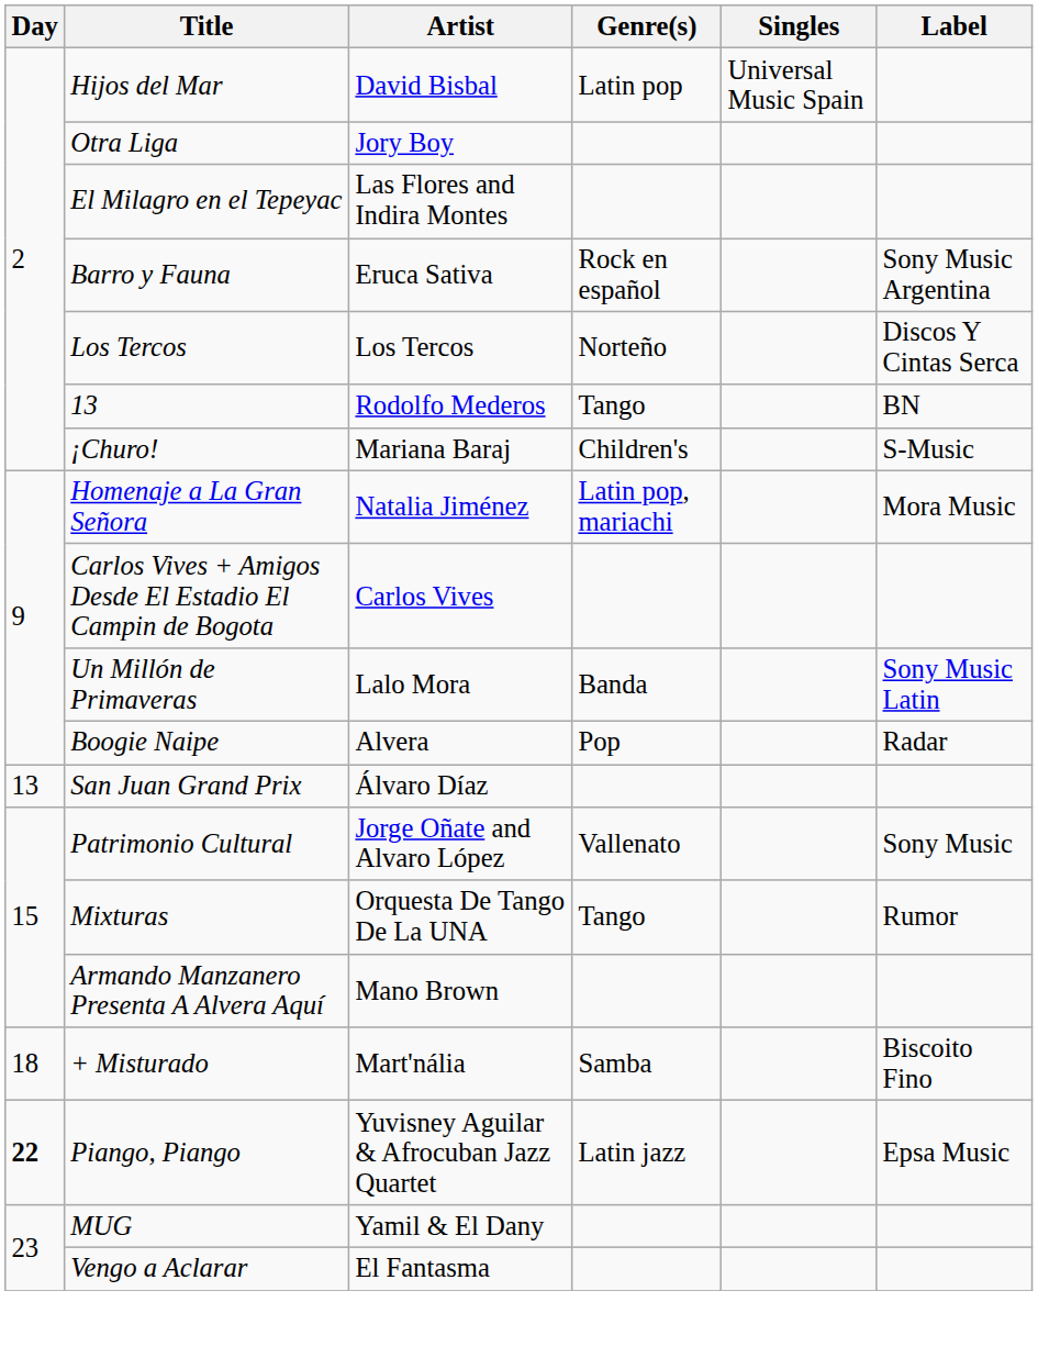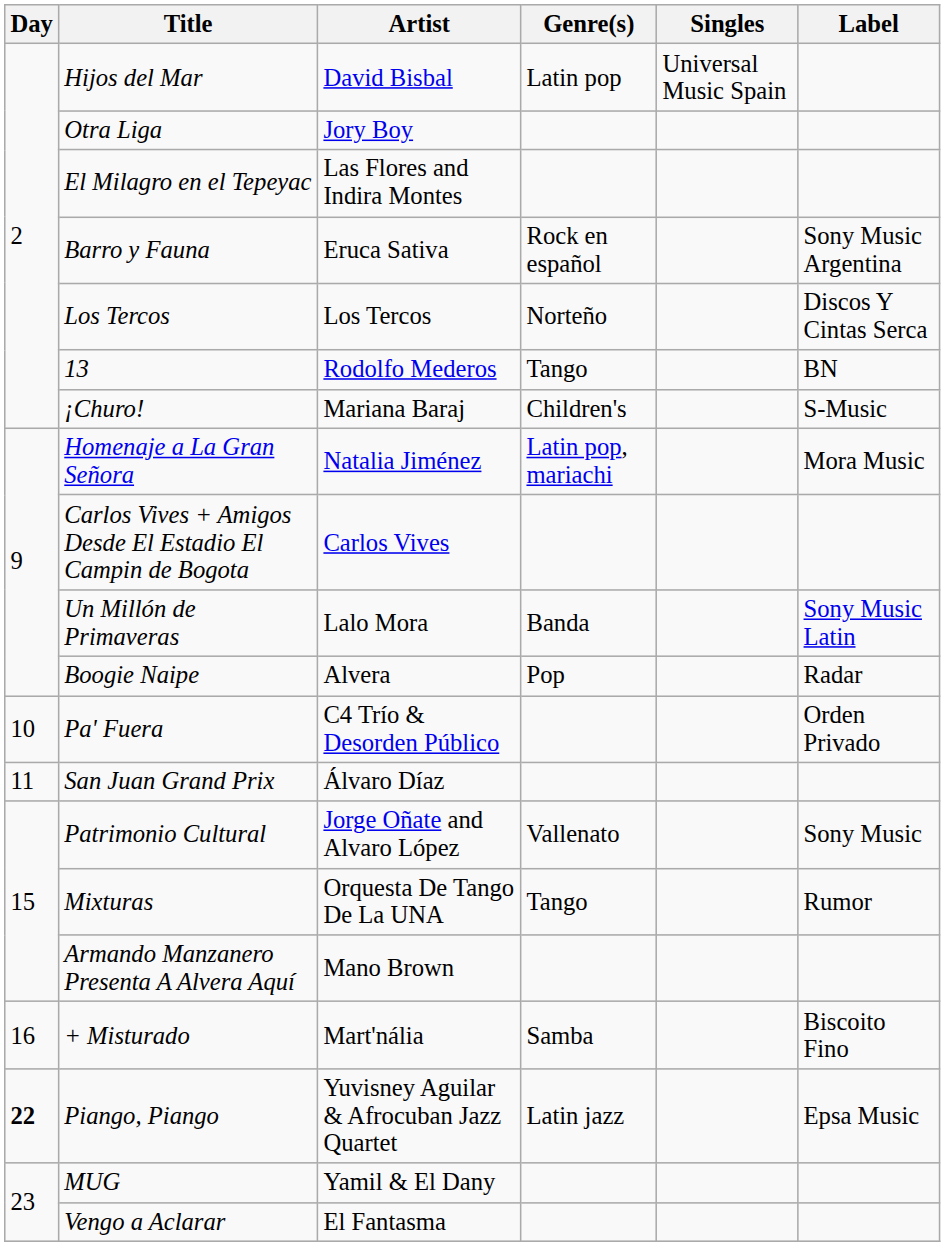 <table class="wikitable sortable" style="text-align: left;">
 <tr>
 <th>Day</th>
 <th>Title</th>
 <th>Artist</th>
 <th>Genre(s)</th>
 <th>Singles</th>
 <th>Label</th>
 </tr>
 <tr>
 <td rowspan="7">2</td>
 <td><em>Hijos del Mar</em></td>
 <td><a href='#'>David Bisbal</a></td>
 <td>Latin pop</td>
 <td>Universal Music Spain</td>
 <td></td>
 </tr>
 <tr>
 <td><em>Otra Liga</em></td>
 <td><a href='#'>Jory Boy</a></td>
 <td></td>
 <td></td>
 <td></td>
 </tr>
 <tr>
 <td><em>El Milagro en el Tepeyac</em></td>
 <td>Las Flores and Indira Montes</td>
 <td></td>
 <td></td>
 <td></td>
 </tr>
 <tr>
 <td><em>Barro y Fauna</em></td>
 <td>Eruca Sativa</td>
 <td>Rock en español</td>
 <td></td>
 <td>Sony Music Argentina</td>
 </tr>
 <tr>
 <td><em>Los Tercos</em></td>
 <td>Los Tercos</td>
 <td>Norteño</td>
 <td></td>
 <td>Discos Y Cintas Serca</td>
 </tr>
 <tr>
 <td><em>13</em></td>
 <td><a href='#'>Rodolfo Mederos</a></td>
 <td>Tango</td>
 <td></td>
 <td>BN</td>
 </tr>
 <tr>
 <td><em>¡Churo!</em></td>
 <td>Mariana Baraj</td>
 <td>Children's</td>
 <td></td>
 <td>S-Music</td>
 </tr>
 <tr>
 <td rowspan="4">9</td>
 <td><em><a href='#'>Homenaje a La Gran Señora</a></em></td>
 <td><a href='#'>Natalia Jiménez</a></td>
 <td><a href='#'>Latin pop</a>, <a href='#'>mariachi</a></td>
 <td></td>
 <td>Mora Music</td>
 </tr>
 <tr>
 <td><em>Carlos Vives + Amigos Desde El Estadio El Campin de Bogota</em></td>
 <td><a href='#'>Carlos Vives</a></td>
 <td></td>
 <td></td>
 <td></td>
 </tr>
 <tr>
 <td><em>Un Millón de Primaveras</em></td>
 <td>Lalo Mora</td>
 <td>Banda</td>
 <td></td>
 <td><a href='#'>Sony Music Latin</a></td>
 </tr>
 <tr>
 <td><em>Boogie Naipe</em></td>
 <td>Alvera</td>
 <td>Pop</td>
 <td></td>
 <td>Radar</td>
 </tr>
 <tr>
-<td>13</td>
+<td>10</td>
+<td><em>Pa' Fuera</em></td>
+<td>C4 Trío & <a href='#'>Desorden Público</a></td>
+<td></td>
+<td></td>
+<td>Orden Privado</td>
+</tr>
+<tr>
+<td>11</td>
 <td><em>San Juan Grand Prix</em></td>
 <td>Álvaro Díaz</td>
 <td></td>
 <td></td>
 <td></td>
 </tr>
 <tr>
 <td rowspan="3">15</td>
 <td><em>Patrimonio Cultural</em></td>
 <td><a href='#'>Jorge Oñate</a> and Alvaro López</td>
 <td>Vallenato</td>
 <td></td>
 <td>Sony Music</td>
 </tr>
 <tr>
 <td><em>Mixturas</em></td>
 <td>Orquesta De Tango De La UNA</td>
 <td>Tango</td>
 <td></td>
 <td>Rumor</td>
 </tr>
 <tr>
 <td><em> Armando Manzanero Presenta A Alvera Aquí </em></td>
 <td>Mano Brown</td>
 <td></td>
 <td></td>
 <td></td>
 </tr>
 <tr>
-<td>18</td>
+<td>16</td>
 <td><em>+ Misturado</em></td>
 <td>Mart'nália</td>
 <td>Samba</td>
 <td></td>
 <td>Biscoito Fino</td>
 </tr>
 <tr>
 <td><strong>22</strong></td>
 <td><em>Piango, Piango</em></td>
 <td>Yuvisney Aguilar & Afrocuban Jazz Quartet</td>
 <td>Latin jazz</td>
 <td></td>
 <td>Epsa Music</td>
 </tr>
 <tr>
 <td rowspan="2">23</td>
 <td><em>MUG</em></td>
 <td>Yamil & El Dany</td>
 <td></td>
 <td></td>
 <td></td>
 </tr>
 <tr>
 <td><em>Vengo a Aclarar</em></td>
 <td>El Fantasma</td>
 <td></td>
 <td></td>
 <td></td>
 </tr>
 <tr>
 </tr>
 </table>
